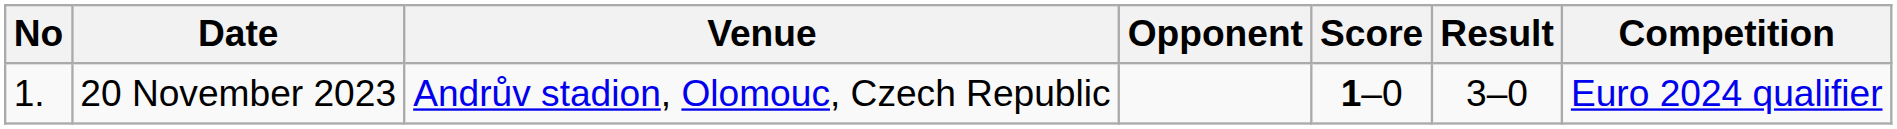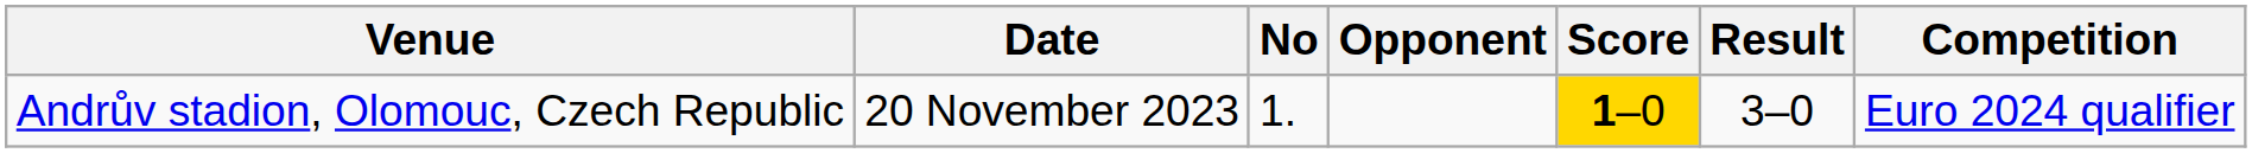 <table class="wikitable" style="font-size:100%;">
 <tr>
+<th>Venue</th>
+<th>Date</th>
 <th>No</th>
-<th>Date</th>
-<th>Venue</th>
 <th>Opponent</th>
 <th>Score</th>
 <th>Result</th>
 <th>Competition</th>
 </tr>
 <tr>
+<td><a href='#'>Andrův stadion</a>, <a href='#'>Olomouc</a>, Czech Republic</td>
+<td>20 November 2023</td>
 <td>1.</td>
-<td>20 November 2023</td>
-<td><a href='#'>Andrův stadion</a>, <a href='#'>Olomouc</a>, Czech Republic</td>
 <td></td>
-<td align=center><strong>1</strong>–0</td>
+<td align=center style="background: gold;"><strong>1</strong>–0</td>
 <td align=center>3–0</td>
 <td><a href='#'>Euro 2024 qualifier</a></td>
 </tr>
 </table>
